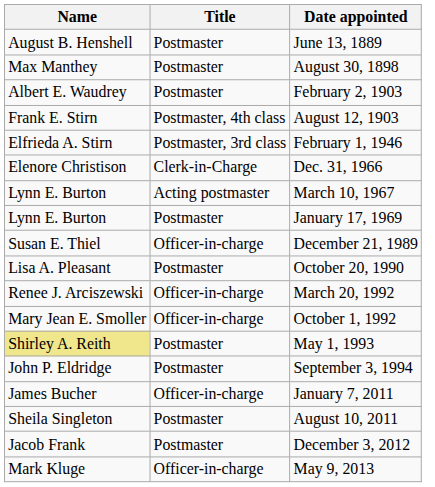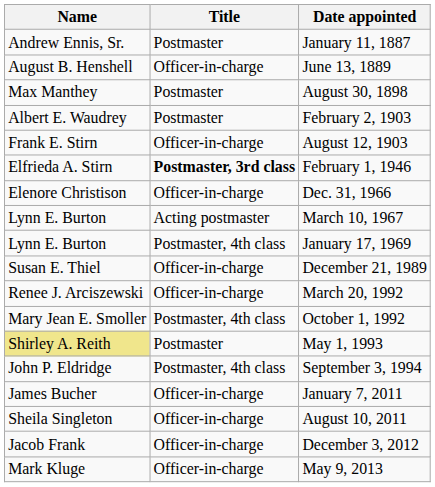 <table class="wikitable collapsible collapsed sortable">
 <tr>
 <th>Name</th>
 <th>Title</th>
 <th>Date appointed</th>
 </tr>
 <tr>
+<td>Andrew Ennis, Sr.</td>
+<td>Postmaster</td>
+<td>January 11, 1887</td>
+</tr>
+<tr>
 <td>August B. Henshell</td>
-<td>Postmaster</td>
+<td>Officer-in-charge</td>
 <td>June 13, 1889</td>
 </tr>
 <tr>
 <td>Max Manthey</td>
 <td>Postmaster</td>
 <td>August 30, 1898</td>
 </tr>
 <tr>
 <td>Albert E. Waudrey</td>
 <td>Postmaster</td>
 <td>February 2, 1903</td>
 </tr>
 <tr>
 <td>Frank E. Stirn</td>
-<td>Postmaster, 4th class</td>
+<td>Officer-in-charge</td>
 <td>August 12, 1903</td>
 </tr>
 <tr>
 <td>Elfrieda A. Stirn</td>
-<td>Postmaster, 3rd class</td>
+<td><strong>Postmaster, 3rd class</strong></td>
 <td>February 1, 1946</td>
 </tr>
 <tr>
 <td>Elenore Christison</td>
-<td>Clerk-in-Charge</td>
+<td>Officer-in-charge</td>
 <td>Dec. 31, 1966</td>
 </tr>
 <tr>
 <td>Lynn E. Burton</td>
 <td>Acting postmaster</td>
 <td>March 10, 1967</td>
 </tr>
 <tr>
 <td>Lynn E. Burton</td>
-<td>Postmaster</td>
+<td>Postmaster, 4th class</td>
 <td>January 17, 1969</td>
 </tr>
 <tr>
 <td>Susan E. Thiel</td>
 <td>Officer-in-charge</td>
 <td>December 21, 1989</td>
 </tr>
 <tr>
-<td>Lisa A. Pleasant</td>
-<td>Postmaster</td>
-<td>October 20, 1990</td>
-</tr>
-<tr>
 <td>Renee J. Arciszewski</td>
 <td>Officer-in-charge</td>
 <td>March 20, 1992</td>
 </tr>
 <tr>
 <td>Mary Jean E. Smoller</td>
-<td>Officer-in-charge</td>
+<td>Postmaster, 4th class</td>
 <td>October 1, 1992</td>
 </tr>
 <tr>
 <td style="background: khaki;">Shirley A. Reith</td>
 <td>Postmaster</td>
 <td>May 1, 1993</td>
 </tr>
 <tr>
 <td>John P. Eldridge</td>
-<td>Postmaster</td>
+<td>Postmaster, 4th class</td>
 <td>September 3, 1994</td>
 </tr>
 <tr>
 <td>James Bucher</td>
 <td>Officer-in-charge</td>
 <td>January 7, 2011</td>
 </tr>
 <tr>
 <td>Sheila Singleton</td>
-<td>Postmaster</td>
+<td>Officer-in-charge</td>
 <td>August 10, 2011</td>
 </tr>
 <tr>
 <td>Jacob Frank</td>
-<td>Postmaster</td>
+<td>Officer-in-charge</td>
 <td>December 3, 2012</td>
 </tr>
 <tr>
 <td>Mark Kluge</td>
 <td>Officer-in-charge</td>
 <td>May 9, 2013</td>
 </tr>
 </table>
